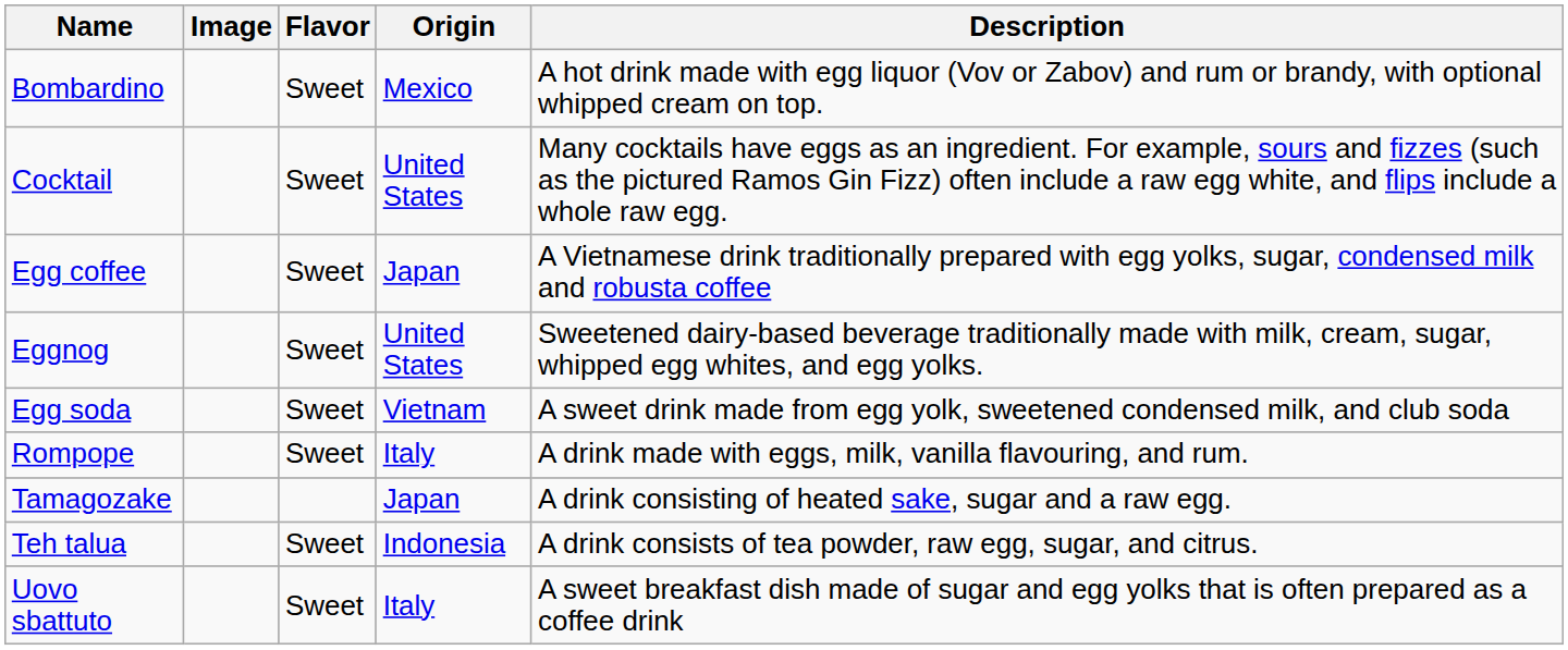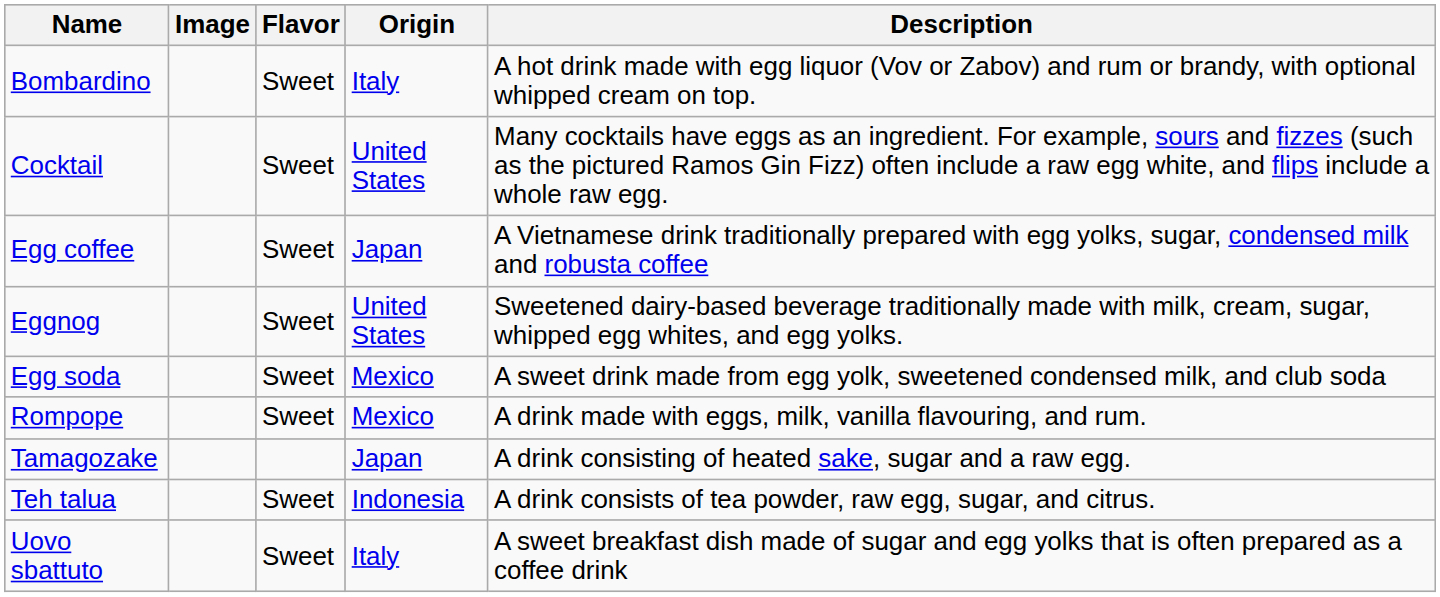 <table class="wikitable sortable" width="100%">
 <tr>
 <th>Name</th>
 <th class="unsortable">Image</th>
 <th>Flavor</th>
 <th>Origin</th>
 <th class="unsortable">Description</th>
 </tr>
 <tr>
 <td><a href='#'>Bombardino</a></td>
 <td></td>
 <td>Sweet</td>
-<td><a href='#'>Mexico</a></td>
+<td><a href='#'>Italy</a></td>
 <td>A hot drink made with egg liquor (Vov or Zabov) and rum or brandy, with optional whipped cream on top.</td>
 </tr>
 <tr>
 <td><a href='#'>Cocktail</a></td>
 <td></td>
 <td>Sweet</td>
 <td><a href='#'>United States</a></td>
 <td>Many cocktails have eggs as an ingredient. For example, <a href='#'>sours</a> and <a href='#'>fizzes</a> (such as the pictured Ramos Gin Fizz) often include a raw egg white, and <a href='#'>flips</a> include a whole raw egg.</td>
 </tr>
 <tr>
 <td><a href='#'>Egg coffee</a></td>
 <td></td>
 <td>Sweet</td>
 <td><a href='#'>Japan</a></td>
 <td>A Vietnamese drink traditionally prepared with egg yolks, sugar, <a href='#'>condensed milk</a> and <a href='#'>robusta coffee</a></td>
 </tr>
 <tr>
 <td><a href='#'>Eggnog</a></td>
 <td></td>
 <td>Sweet</td>
 <td><a href='#'>United States</a></td>
 <td>Sweetened dairy-based beverage traditionally made with milk, cream, sugar, whipped egg whites, and egg yolks.</td>
 </tr>
 <tr>
 <td><a href='#'>Egg soda</a></td>
 <td></td>
 <td>Sweet</td>
-<td><a href='#'>Vietnam</a></td>
+<td><a href='#'>Mexico</a></td>
 <td>A sweet drink made from egg yolk, sweetened condensed milk, and club soda</td>
 </tr>
 <tr>
 <td><a href='#'>Rompope</a></td>
 <td></td>
 <td>Sweet</td>
-<td><a href='#'>Italy</a></td>
+<td><a href='#'>Mexico</a></td>
 <td>A drink made with eggs, milk, vanilla flavouring, and rum.</td>
 </tr>
 <tr>
 <td><a href='#'>Tamagozake</a></td>
 <td></td>
 <td></td>
 <td><a href='#'>Japan</a></td>
 <td>A drink consisting of heated <a href='#'>sake</a>, sugar and a raw egg.</td>
 </tr>
 <tr>
 <td><a href='#'>Teh talua</a></td>
 <td></td>
 <td>Sweet</td>
 <td><a href='#'>Indonesia</a></td>
 <td>A drink consists of tea powder, raw egg, sugar, and citrus.</td>
 </tr>
 <tr>
 <td><a href='#'>Uovo sbattuto</a></td>
 <td></td>
 <td>Sweet</td>
 <td><a href='#'>Italy</a></td>
 <td>A sweet breakfast dish made of sugar and egg yolks that is often prepared as a coffee drink</td>
 </tr>
 </table>
